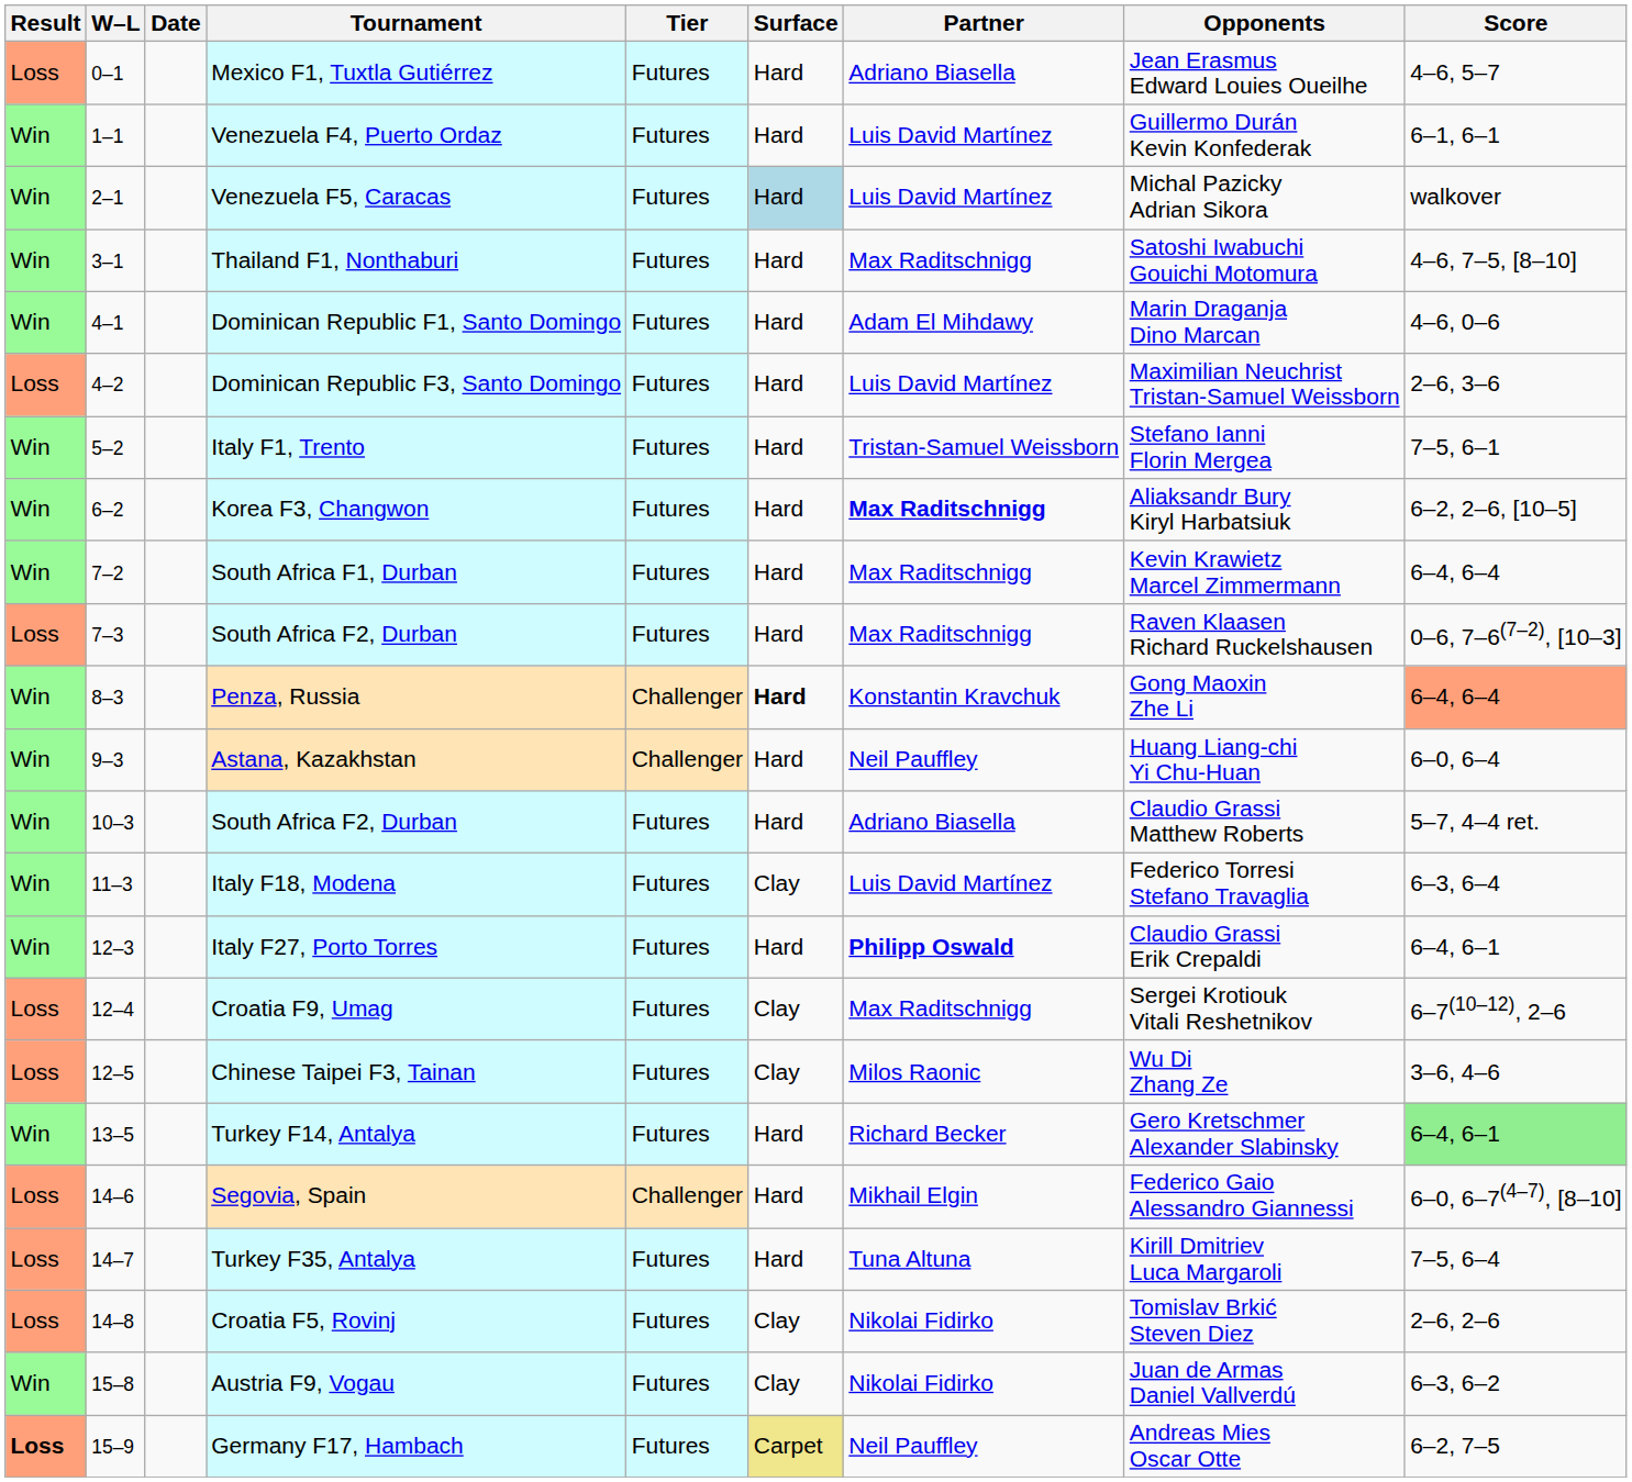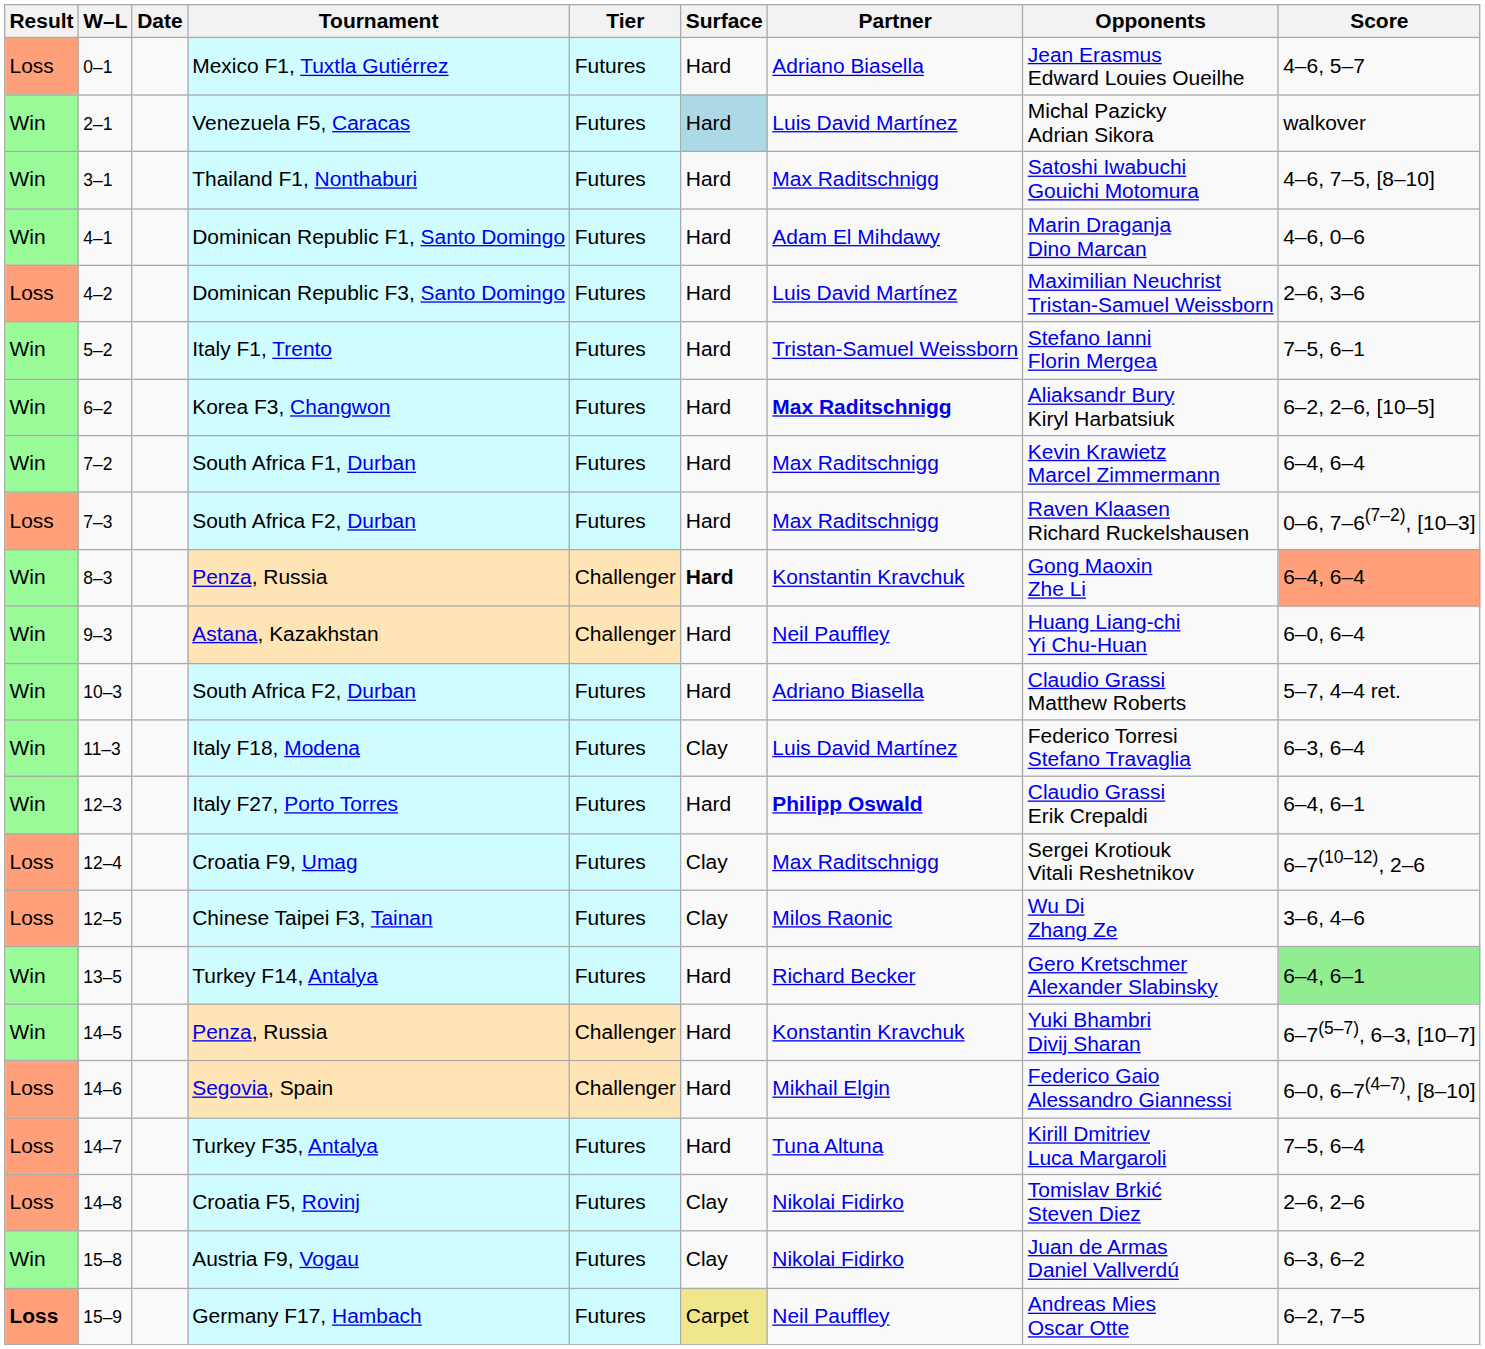 <table class="sortable wikitable">
 <tr>
 <th>Result</th>
 <th class="unsortable">W–L</th>
 <th>Date</th>
 <th>Tournament</th>
 <th>Tier</th>
 <th>Surface</th>
 <th>Partner</th>
 <th>Opponents</th>
 <th class="unsortable">Score</th>
 </tr>
 <tr>
 <td bgcolor=FFA07A>Loss</td>
 <td><small>0–1</small></td>
 <td></td>
 <td style="background:#cffcff;">Mexico F1, <a href='#'>Tuxtla Gutiérrez</a></td>
 <td style="background:#cffcff;">Futures</td>
 <td>Hard</td>
 <td> <a href='#'>Adriano Biasella</a></td>
 <td> <a href='#'>Jean Erasmus</a> <br>  Edward Louies Oueilhe</td>
 <td>4–6, 5–7</td>
-</tr>
-<tr>
-<td bgcolor=98FB98>Win</td>
-<td><small>1–1</small></td>
-<td></td>
-<td style="background:#cffcff;">Venezuela F4, <a href='#'>Puerto Ordaz</a></td>
-<td style="background:#cffcff;">Futures</td>
-<td>Hard</td>
-<td> <a href='#'>Luis David Martínez</a></td>
-<td> <a href='#'>Guillermo Durán</a> <br>  Kevin Konfederak</td>
-<td>6–1, 6–1</td>
 </tr>
 <tr>
 <td bgcolor=98FB98>Win</td>
 <td><small>2–1</small></td>
 <td></td>
 <td style="background:#cffcff;">Venezuela F5, <a href='#'>Caracas</a></td>
 <td style="background:#cffcff;">Futures</td>
 <td style="background: lightblue;">Hard</td>
 <td> <a href='#'>Luis David Martínez</a></td>
 <td> Michal Pazicky <br>  Adrian Sikora</td>
 <td>walkover</td>
 </tr>
 <tr>
 <td bgcolor=98FB98>Win</td>
 <td><small>3–1</small></td>
 <td></td>
 <td style="background:#cffcff;">Thailand F1, <a href='#'>Nonthaburi</a></td>
 <td style="background:#cffcff;">Futures</td>
 <td>Hard</td>
 <td> <a href='#'>Max Raditschnigg</a></td>
 <td> <a href='#'>Satoshi Iwabuchi</a> <br>  <a href='#'>Gouichi Motomura</a></td>
 <td>4–6, 7–5, [8–10]</td>
 </tr>
 <tr>
 <td bgcolor=98FB98>Win</td>
 <td><small>4–1</small></td>
 <td></td>
 <td style="background:#cffcff;">Dominican Republic F1, <a href='#'>Santo Domingo</a></td>
 <td style="background:#cffcff;">Futures</td>
 <td>Hard</td>
 <td> <a href='#'>Adam El Mihdawy</a></td>
 <td> <a href='#'>Marin Draganja</a> <br>  <a href='#'>Dino Marcan</a></td>
 <td>4–6, 0–6</td>
 </tr>
 <tr>
 <td bgcolor=FFA07A>Loss</td>
 <td><small>4–2</small></td>
 <td></td>
 <td style="background:#cffcff;">Dominican Republic F3, <a href='#'>Santo Domingo</a></td>
 <td style="background:#cffcff;">Futures</td>
 <td>Hard</td>
 <td> <a href='#'>Luis David Martínez</a></td>
 <td> <a href='#'>Maximilian Neuchrist</a> <br>  <a href='#'>Tristan-Samuel Weissborn</a></td>
 <td>2–6, 3–6</td>
 </tr>
 <tr>
 <td bgcolor=98FB98>Win</td>
 <td><small>5–2</small></td>
 <td></td>
 <td style="background:#cffcff;">Italy F1, <a href='#'>Trento</a></td>
 <td style="background:#cffcff;">Futures</td>
 <td>Hard</td>
 <td> <a href='#'>Tristan-Samuel Weissborn</a></td>
 <td> <a href='#'>Stefano Ianni</a> <br>  <a href='#'>Florin Mergea</a></td>
 <td>7–5, 6–1</td>
 </tr>
 <tr>
 <td bgcolor=98FB98>Win</td>
 <td><small>6–2</small></td>
 <td></td>
 <td style="background:#cffcff;">Korea F3, <a href='#'>Changwon</a></td>
 <td style="background:#cffcff;">Futures</td>
 <td>Hard</td>
 <td><strong> <a href='#'>Max Raditschnigg</a></strong></td>
 <td> <a href='#'>Aliaksandr Bury</a> <br>  Kiryl Harbatsiuk</td>
 <td>6–2, 2–6, [10–5]</td>
 </tr>
 <tr>
 <td bgcolor=98FB98>Win</td>
 <td><small>7–2</small></td>
 <td></td>
 <td style="background:#cffcff;">South Africa F1, <a href='#'>Durban</a></td>
 <td style="background:#cffcff;">Futures</td>
 <td>Hard</td>
 <td> <a href='#'>Max Raditschnigg</a></td>
 <td> <a href='#'>Kevin Krawietz</a> <br>  <a href='#'>Marcel Zimmermann</a></td>
 <td>6–4, 6–4</td>
 </tr>
 <tr>
 <td bgcolor=FFA07A>Loss</td>
 <td><small>7–3</small></td>
 <td></td>
 <td style="background:#cffcff;">South Africa F2, <a href='#'>Durban</a></td>
 <td style="background:#cffcff;">Futures</td>
 <td>Hard</td>
 <td> <a href='#'>Max Raditschnigg</a></td>
 <td> <a href='#'>Raven Klaasen</a> <br>  Richard Ruckelshausen</td>
 <td>0–6, 7–6<sup>(7–2)</sup>, [10–3]</td>
 </tr>
 <tr>
 <td bgcolor=98FB98>Win</td>
 <td><small>8–3</small></td>
 <td></td>
 <td style="background:moccasin;"><a href='#'>Penza</a>, Russia</td>
 <td style="background:moccasin;">Challenger</td>
 <td><strong>Hard</strong></td>
 <td> <a href='#'>Konstantin Kravchuk</a></td>
 <td> <a href='#'>Gong Maoxin</a> <br>  <a href='#'>Zhe Li</a></td>
 <td style="background: lightsalmon;">6–4, 6–4</td>
 </tr>
 <tr>
 <td bgcolor=98FB98>Win</td>
 <td><small>9–3</small></td>
 <td></td>
 <td style="background:moccasin;"><a href='#'>Astana</a>, Kazakhstan</td>
 <td style="background:moccasin;">Challenger</td>
 <td>Hard</td>
 <td> <a href='#'>Neil Pauffley</a></td>
 <td> <a href='#'>Huang Liang-chi</a> <br>  <a href='#'>Yi Chu-Huan</a></td>
 <td>6–0, 6–4</td>
 </tr>
 <tr>
 <td bgcolor=98FB98>Win</td>
 <td><small>10–3</small></td>
 <td></td>
 <td style="background:#cffcff;">South Africa F2, <a href='#'>Durban</a></td>
 <td style="background:#cffcff;">Futures</td>
 <td>Hard</td>
 <td> <a href='#'>Adriano Biasella</a></td>
 <td> <a href='#'>Claudio Grassi</a> <br>  Matthew Roberts</td>
 <td>5–7, 4–4 ret.</td>
 </tr>
 <tr>
 <td bgcolor=98FB98>Win</td>
 <td><small>11–3</small></td>
 <td></td>
 <td style="background:#cffcff;">Italy F18, <a href='#'>Modena</a></td>
 <td style="background:#cffcff;">Futures</td>
 <td>Clay</td>
 <td> <a href='#'>Luis David Martínez</a></td>
 <td> Federico Torresi <br>  <a href='#'>Stefano Travaglia</a></td>
 <td>6–3, 6–4</td>
 </tr>
 <tr>
 <td bgcolor=98FB98>Win</td>
 <td><small>12–3</small></td>
 <td></td>
 <td style="background:#cffcff;">Italy F27, <a href='#'>Porto Torres</a></td>
 <td style="background:#cffcff;">Futures</td>
 <td>Hard</td>
 <td><strong> <a href='#'>Philipp Oswald</a></strong></td>
 <td> <a href='#'>Claudio Grassi</a> <br>  Erik Crepaldi</td>
 <td>6–4, 6–1</td>
 </tr>
 <tr>
 <td bgcolor=FFA07A>Loss</td>
 <td><small>12–4</small></td>
 <td></td>
 <td style="background:#cffcff;">Croatia F9, <a href='#'>Umag</a></td>
 <td style="background:#cffcff;">Futures</td>
 <td>Clay</td>
 <td> <a href='#'>Max Raditschnigg</a></td>
 <td> Sergei Krotiouk <br>  Vitali Reshetnikov</td>
 <td>6–7<sup>(10–12)</sup>, 2–6</td>
 </tr>
 <tr>
 <td bgcolor=FFA07A>Loss</td>
 <td><small>12–5</small></td>
 <td></td>
 <td style="background:#cffcff;">Chinese Taipei F3, <a href='#'>Tainan</a></td>
 <td style="background:#cffcff;">Futures</td>
 <td>Clay</td>
 <td> <a href='#'>Milos Raonic</a></td>
 <td> <a href='#'>Wu Di</a> <br>  <a href='#'>Zhang Ze</a></td>
 <td>3–6, 4–6</td>
 </tr>
 <tr>
 <td bgcolor=98FB98>Win</td>
 <td><small>13–5</small></td>
 <td></td>
 <td style="background:#cffcff;">Turkey F14, <a href='#'>Antalya</a></td>
 <td style="background:#cffcff;">Futures</td>
 <td>Hard</td>
 <td> <a href='#'>Richard Becker</a></td>
 <td> <a href='#'>Gero Kretschmer</a> <br>  <a href='#'>Alexander Slabinsky</a></td>
 <td style="background: lightgreen;">6–4, 6–1</td>
 </tr>
 <tr>
+<td bgcolor=98FB98>Win</td>
+<td><small>14–5</small></td>
+<td></td>
+<td style="background:moccasin;"><a href='#'>Penza</a>, Russia</td>
+<td style="background:moccasin;">Challenger</td>
+<td>Hard</td>
+<td> <a href='#'>Konstantin Kravchuk</a></td>
+<td> <a href='#'>Yuki Bhambri</a> <br>  <a href='#'>Divij Sharan</a></td>
+<td>6–7<sup>(5–7)</sup>, 6–3, [10–7]</td>
+</tr>
+<tr>
 <td bgcolor=FFA07A>Loss</td>
 <td><small>14–6</small></td>
 <td></td>
 <td style="background:moccasin;"><a href='#'>Segovia</a>, Spain</td>
 <td style="background:moccasin;">Challenger</td>
 <td>Hard</td>
 <td> <a href='#'>Mikhail Elgin</a></td>
 <td> <a href='#'>Federico Gaio</a> <br>  <a href='#'>Alessandro Giannessi</a></td>
 <td>6–0, 6–7<sup>(4–7)</sup>, [8–10]</td>
 </tr>
 <tr>
 <td bgcolor=FFA07A>Loss</td>
 <td><small>14–7</small></td>
 <td></td>
 <td style="background:#cffcff;">Turkey F35, <a href='#'>Antalya</a></td>
 <td style="background:#cffcff;">Futures</td>
 <td>Hard</td>
 <td> <a href='#'>Tuna Altuna</a></td>
 <td> <a href='#'>Kirill Dmitriev</a> <br>  <a href='#'>Luca Margaroli</a></td>
 <td>7–5, 6–4</td>
 </tr>
 <tr>
 <td bgcolor=FFA07A>Loss</td>
 <td><small>14–8</small></td>
 <td></td>
 <td style="background:#cffcff;">Croatia F5, <a href='#'>Rovinj</a></td>
 <td style="background:#cffcff;">Futures</td>
 <td>Clay</td>
 <td> <a href='#'>Nikolai Fidirko</a></td>
 <td> <a href='#'>Tomislav Brkić</a> <br>  <a href='#'>Steven Diez</a></td>
 <td>2–6, 2–6</td>
 </tr>
 <tr>
 <td bgcolor=98FB98>Win</td>
 <td><small>15–8</small></td>
 <td></td>
 <td style="background:#cffcff;">Austria F9, <a href='#'>Vogau</a></td>
 <td style="background:#cffcff;">Futures</td>
 <td>Clay</td>
 <td> <a href='#'>Nikolai Fidirko</a></td>
 <td> <a href='#'>Juan de Armas</a> <br>  <a href='#'>Daniel Vallverdú</a></td>
 <td>6–3, 6–2</td>
 </tr>
 <tr>
 <td bgcolor=FFA07A><strong>Loss</strong></td>
 <td><small>15–9</small></td>
 <td></td>
 <td style="background:#cffcff;">Germany F17, <a href='#'>Hambach</a></td>
 <td style="background:#cffcff;">Futures</td>
 <td style="background: khaki;">Carpet</td>
 <td> <a href='#'>Neil Pauffley</a></td>
 <td> <a href='#'>Andreas Mies</a> <br>  <a href='#'>Oscar Otte</a></td>
 <td>6–2, 7–5</td>
 </tr>
 </table>
